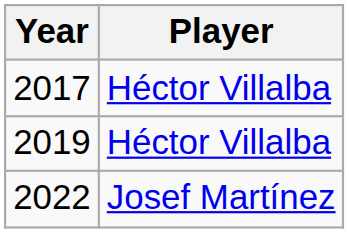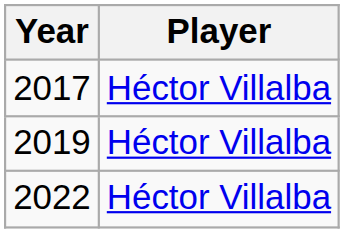 <table class="wikitable">
 <tr>
 <th>Year</th>
 <th>Player</th>
 </tr>
 <tr>
 <td style="text-align: center;" rowspan=1>2017</td>
 <td> <a href='#'>Héctor Villalba</a></td>
 </tr>
 <tr>
 <td style="text-align: center;" rowspan=1>2019</td>
 <td> <a href='#'>Héctor Villalba</a></td>
 </tr>
 <tr>
 <td style="text-align: center;" rowspan=1>2022</td>
-<td> <a href='#'>Josef Martínez</a></td>
+<td> <a href='#'>Héctor Villalba</a></td>
 </tr>
 </table>
